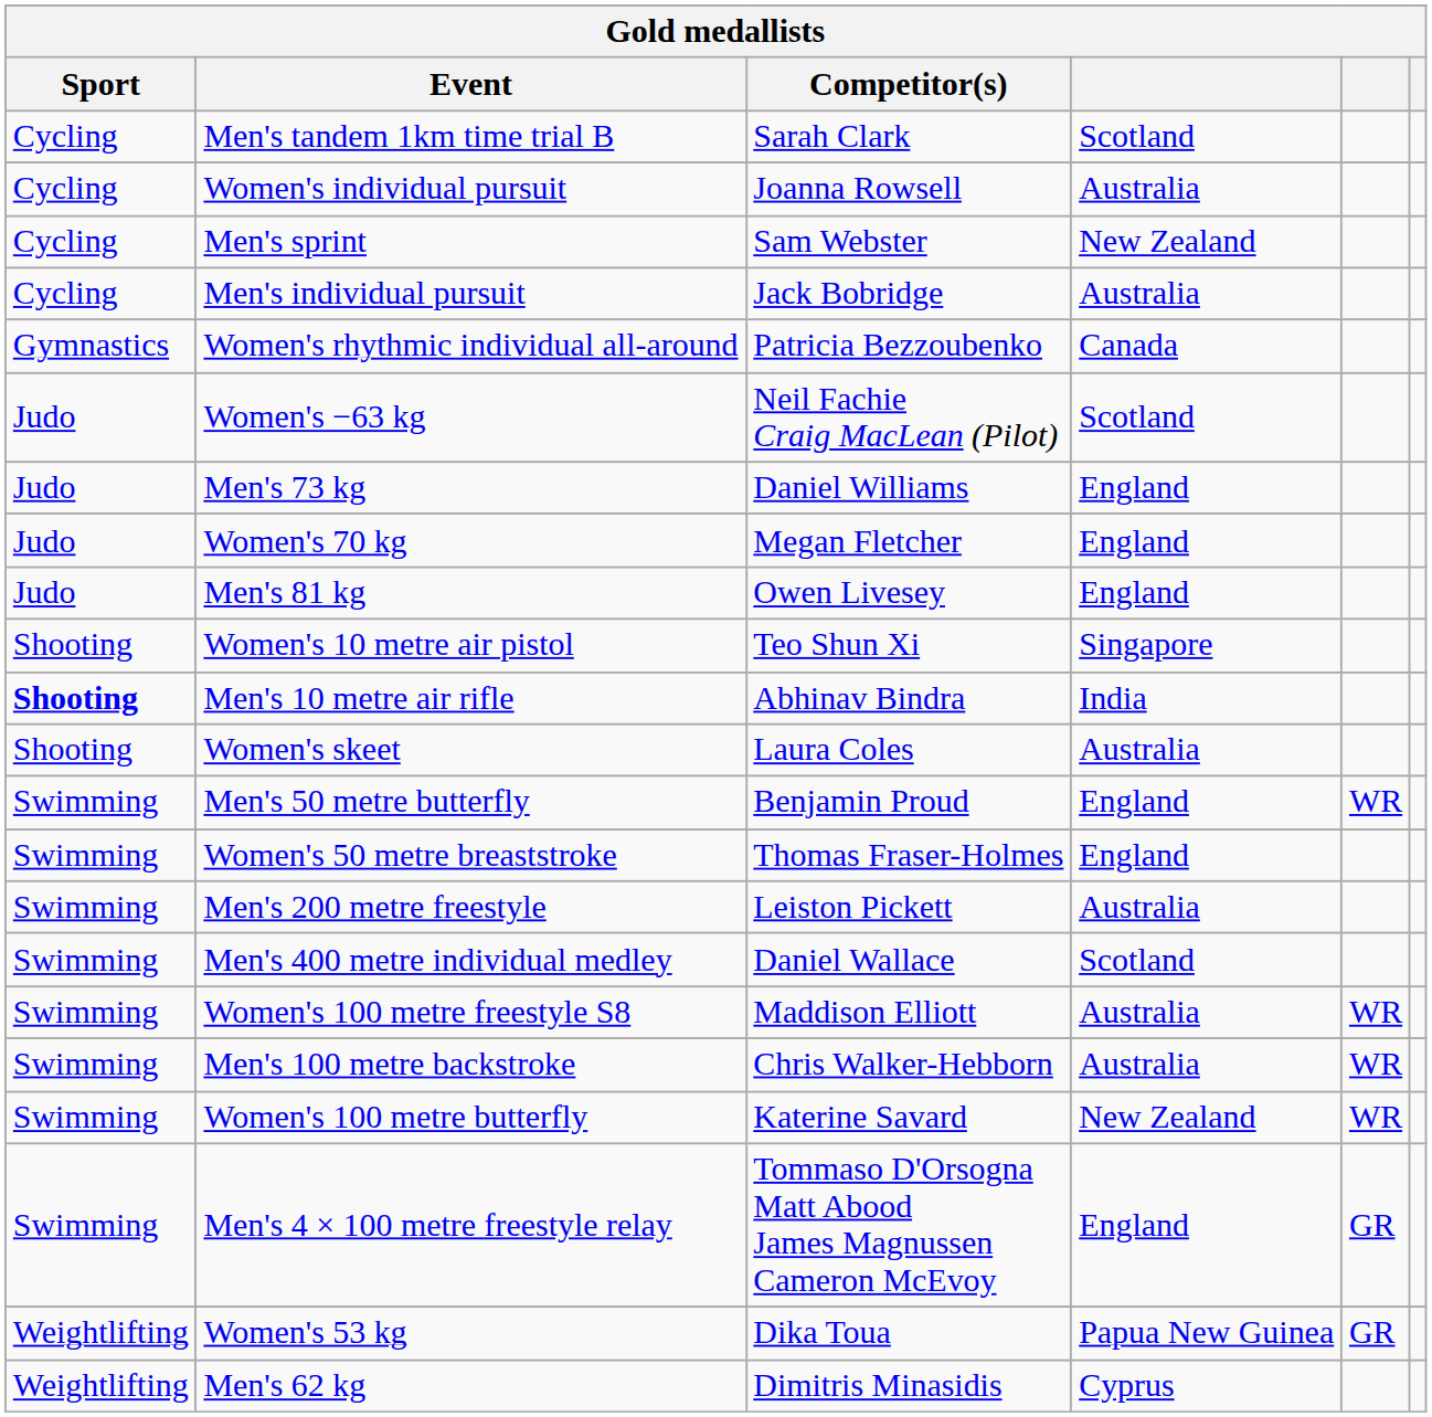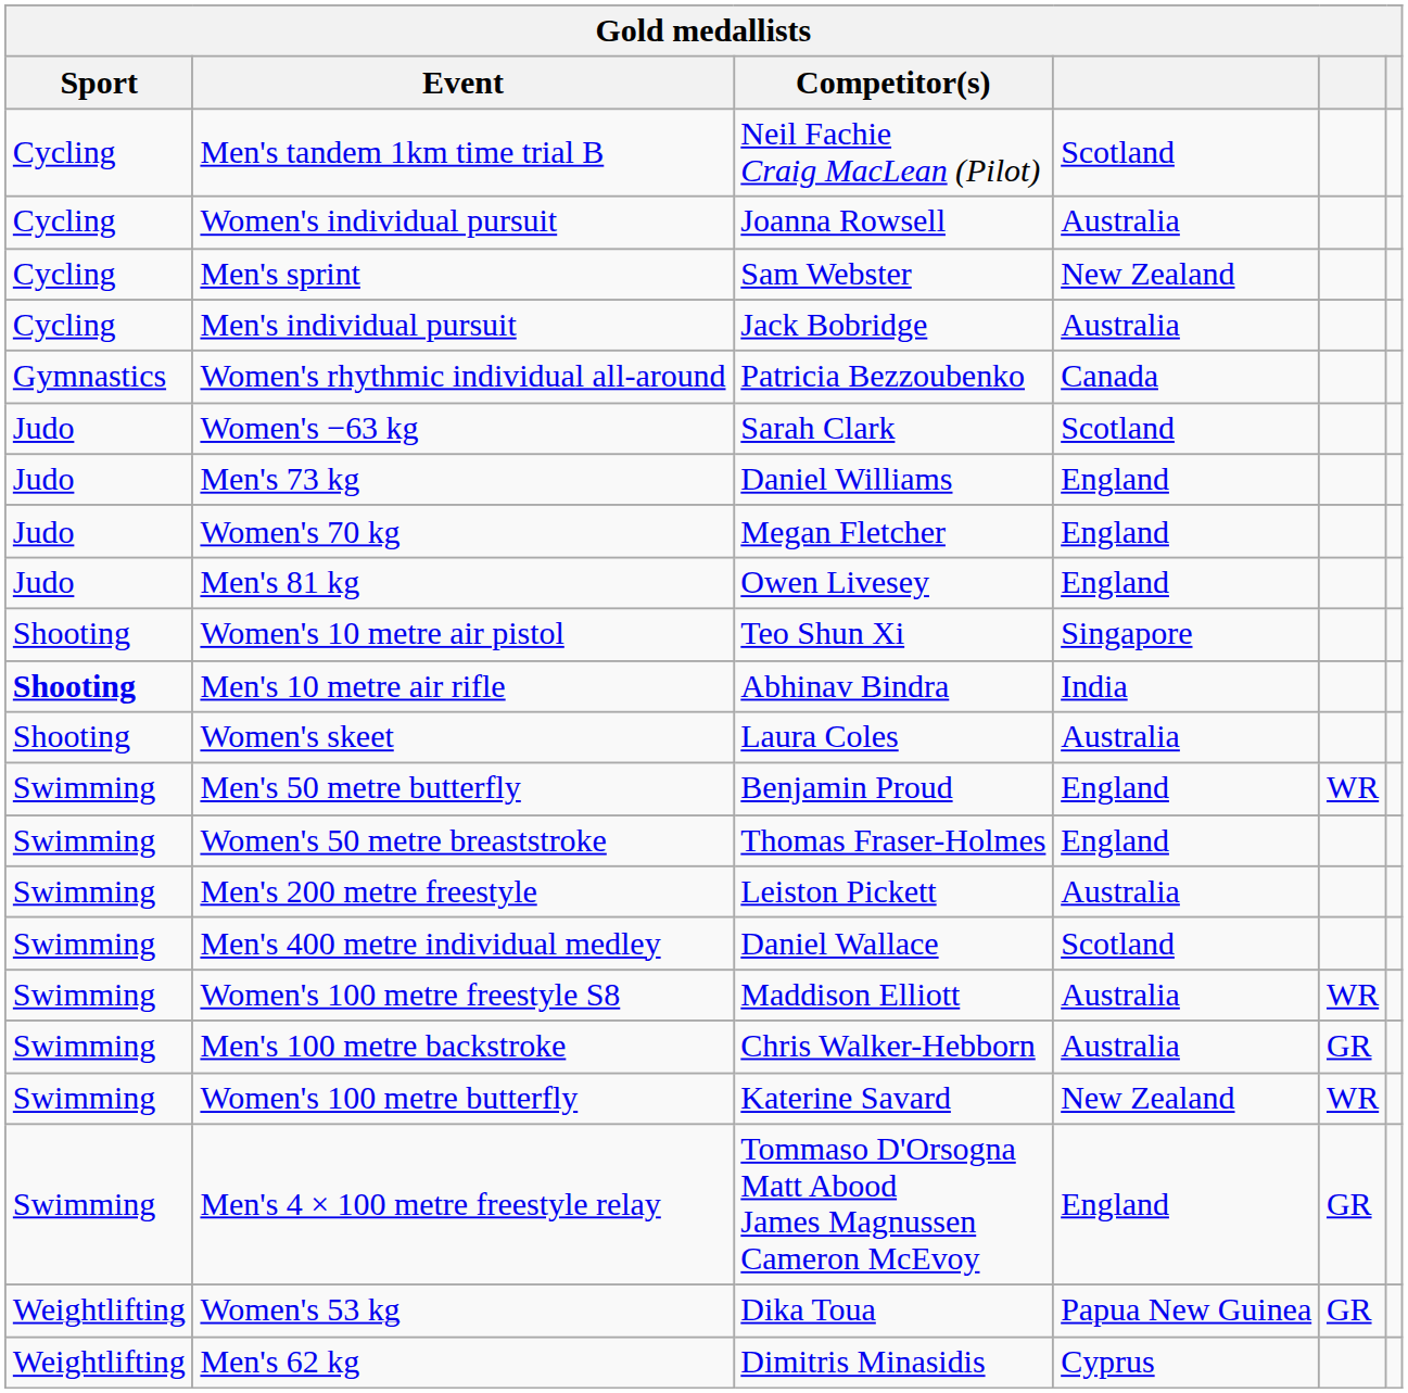 <table class="wikitable">
 <tr>
 <th colspan="6">Gold medallists</th>
 </tr>
 <tr>
 <th>Sport</th>
 <th>Event</th>
 <th>Competitor(s)</th>
 <th></th>
 <th></th>
 <th></th>
 </tr>
 <tr>
 <td><a href='#'>Cycling</a></td>
 <td><a href='#'>Men's tandem 1km time trial B</a></td>
-<td><a href='#'>Sarah Clark</a></td>
+<td><a href='#'>Neil Fachie</a><br><em><a href='#'>Craig MacLean</a> (Pilot)</em></td>
 <td> <a href='#'>Scotland</a></td>
 <td></td>
 <td></td>
 </tr>
 <tr>
 <td><a href='#'>Cycling</a></td>
 <td><a href='#'>Women's individual pursuit</a></td>
 <td><a href='#'>Joanna Rowsell</a></td>
 <td> <a href='#'>Australia</a></td>
 <td></td>
 <td></td>
 </tr>
 <tr>
 <td><a href='#'>Cycling</a></td>
 <td><a href='#'>Men's sprint</a></td>
 <td><a href='#'>Sam Webster</a></td>
 <td> <a href='#'>New Zealand</a></td>
 <td></td>
 <td></td>
 </tr>
 <tr>
 <td><a href='#'>Cycling</a></td>
 <td><a href='#'>Men's individual pursuit</a></td>
 <td><a href='#'>Jack Bobridge</a></td>
 <td> <a href='#'>Australia</a></td>
 <td></td>
 <td></td>
 </tr>
 <tr>
 <td><a href='#'>Gymnastics</a></td>
 <td><a href='#'>Women's rhythmic individual all-around</a></td>
 <td><a href='#'>Patricia Bezzoubenko</a></td>
 <td> <a href='#'>Canada</a></td>
 <td></td>
 <td></td>
 </tr>
 <tr>
 <td><a href='#'>Judo</a></td>
 <td><a href='#'>Women's −63 kg</a></td>
-<td><a href='#'>Neil Fachie</a><br><em><a href='#'>Craig MacLean</a> (Pilot)</em></td>
+<td><a href='#'>Sarah Clark</a></td>
 <td> <a href='#'>Scotland</a></td>
 <td></td>
 <td></td>
 </tr>
 <tr>
 <td><a href='#'>Judo</a></td>
 <td><a href='#'>Men's 73 kg</a></td>
 <td><a href='#'>Daniel Williams</a></td>
 <td> <a href='#'>England</a></td>
 <td></td>
 <td></td>
 </tr>
 <tr>
 <td><a href='#'>Judo</a></td>
 <td><a href='#'>Women's 70 kg</a></td>
 <td><a href='#'>Megan Fletcher</a></td>
 <td> <a href='#'>England</a></td>
 <td></td>
 <td></td>
 </tr>
 <tr>
 <td><a href='#'>Judo</a></td>
 <td><a href='#'>Men's 81 kg</a></td>
 <td><a href='#'>Owen Livesey</a></td>
 <td> <a href='#'>England</a></td>
 <td></td>
 <td></td>
 </tr>
 <tr>
 <td><a href='#'>Shooting</a></td>
 <td><a href='#'>Women's 10 metre air pistol</a></td>
 <td><a href='#'>Teo Shun Xi</a></td>
 <td> <a href='#'>Singapore</a></td>
 <td></td>
 <td></td>
 </tr>
 <tr>
 <td><strong><a href='#'>Shooting</a></strong></td>
 <td><a href='#'>Men's 10 metre air rifle</a></td>
 <td><a href='#'>Abhinav Bindra</a></td>
 <td> <a href='#'>India</a></td>
 <td></td>
 <td></td>
 </tr>
 <tr>
 <td><a href='#'>Shooting</a></td>
 <td><a href='#'>Women's skeet</a></td>
 <td><a href='#'>Laura Coles</a></td>
 <td> <a href='#'>Australia</a></td>
 <td></td>
 <td></td>
 </tr>
 <tr>
 <td><a href='#'>Swimming</a></td>
 <td><a href='#'>Men's 50 metre butterfly</a></td>
 <td><a href='#'>Benjamin Proud</a></td>
 <td> <a href='#'>England</a></td>
 <td><a href='#'>WR</a></td>
 <td></td>
 </tr>
 <tr>
 <td><a href='#'>Swimming</a></td>
 <td><a href='#'>Women's 50 metre breaststroke</a></td>
 <td><a href='#'>Thomas Fraser-Holmes</a></td>
 <td> <a href='#'>England</a></td>
 <td></td>
 <td></td>
 </tr>
 <tr>
 <td><a href='#'>Swimming</a></td>
 <td><a href='#'>Men's 200 metre freestyle</a></td>
 <td><a href='#'>Leiston Pickett</a></td>
 <td> <a href='#'>Australia</a></td>
 <td></td>
 <td></td>
 </tr>
 <tr>
 <td><a href='#'>Swimming</a></td>
 <td><a href='#'>Men's 400 metre individual medley</a></td>
 <td><a href='#'>Daniel Wallace</a></td>
 <td> <a href='#'>Scotland</a></td>
 <td></td>
 <td></td>
 </tr>
 <tr>
 <td><a href='#'>Swimming</a></td>
 <td><a href='#'>Women's 100 metre freestyle S8</a></td>
 <td><a href='#'>Maddison Elliott</a></td>
 <td> <a href='#'>Australia</a></td>
 <td><a href='#'>WR</a></td>
 <td></td>
 </tr>
 <tr>
 <td><a href='#'>Swimming</a></td>
 <td><a href='#'>Men's 100 metre backstroke</a></td>
 <td><a href='#'>Chris Walker-Hebborn</a></td>
 <td> <a href='#'>Australia</a></td>
-<td><a href='#'>WR</a></td>
+<td><a href='#'>GR</a></td>
 <td></td>
 </tr>
 <tr>
 <td><a href='#'>Swimming</a></td>
 <td><a href='#'>Women's 100 metre butterfly</a></td>
 <td><a href='#'>Katerine Savard</a></td>
 <td> <a href='#'>New Zealand</a></td>
 <td><a href='#'>WR</a></td>
 <td></td>
 </tr>
 <tr>
 <td><a href='#'>Swimming</a></td>
 <td><a href='#'>Men's 4 × 100 metre freestyle relay</a></td>
 <td><a href='#'>Tommaso D'Orsogna</a><br><a href='#'>Matt Abood</a><br><a href='#'>James Magnussen</a><br><a href='#'>Cameron McEvoy</a></td>
 <td> <a href='#'>England</a></td>
 <td><a href='#'>GR</a></td>
 <td></td>
 </tr>
 <tr>
 <td><a href='#'>Weightlifting</a></td>
 <td><a href='#'>Women's 53 kg</a></td>
 <td><a href='#'>Dika Toua</a></td>
 <td> <a href='#'>Papua New Guinea</a></td>
 <td><a href='#'>GR</a></td>
 <td></td>
 </tr>
 <tr>
 <td><a href='#'>Weightlifting</a></td>
 <td><a href='#'>Men's 62 kg</a></td>
 <td><a href='#'>Dimitris Minasidis</a></td>
 <td> <a href='#'>Cyprus</a></td>
 <td></td>
 <td></td>
 </tr>
 </table>
